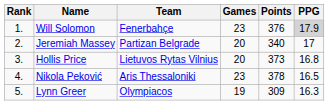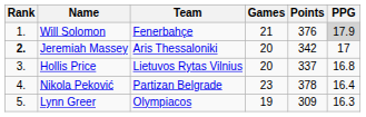 <table class="wikitable" style="text-align: center;">
 <tr>
 <th>Rank</th>
 <th>Name</th>
 <th>Team</th>
 <th>Games</th>
 <th>Points</th>
 <th width=40>PPG</th>
 </tr>
 <tr>
 <td>1.</td>
 <td align="left"> <a href='#'>Will Solomon</a></td>
 <td align="left"> <a href='#'>Fenerbahçe</a></td>
-<td>23</td>
+<td>21</td>
 <td>376</td>
 <td style="background: lightgrey;">17.9</td>
 </tr>
 <tr>
-<td>2.</td>
+<td><strong>2.</strong></td>
 <td align="left"> <a href='#'>Jeremiah Massey</a></td>
-<td align="left"> <a href='#'>Partizan Belgrade</a></td>
+<td align="left"> <a href='#'>Aris Thessaloniki</a></td>
 <td>20</td>
-<td>340</td>
+<td>342</td>
 <td>17</td>
 </tr>
 <tr>
 <td>3.</td>
 <td align="left"> <a href='#'>Hollis Price</a></td>
 <td align="left"> <a href='#'>Lietuvos Rytas Vilnius</a></td>
 <td>20</td>
-<td>373</td>
+<td>337</td>
 <td>16.8</td>
 </tr>
 <tr>
 <td>4.</td>
 <td align="left"> <a href='#'>Nikola Peković</a></td>
-<td align="left"> <a href='#'>Aris Thessaloniki</a></td>
+<td align="left"> <a href='#'>Partizan Belgrade</a></td>
 <td>23</td>
 <td>378</td>
-<td>16.5</td>
+<td>16.4</td>
 </tr>
 <tr>
 <td>5.</td>
 <td align="left"> <a href='#'>Lynn Greer</a></td>
 <td align="left"> <a href='#'>Olympiacos</a></td>
 <td>19</td>
 <td>309</td>
 <td>16.3</td>
 </tr>
 </table>
